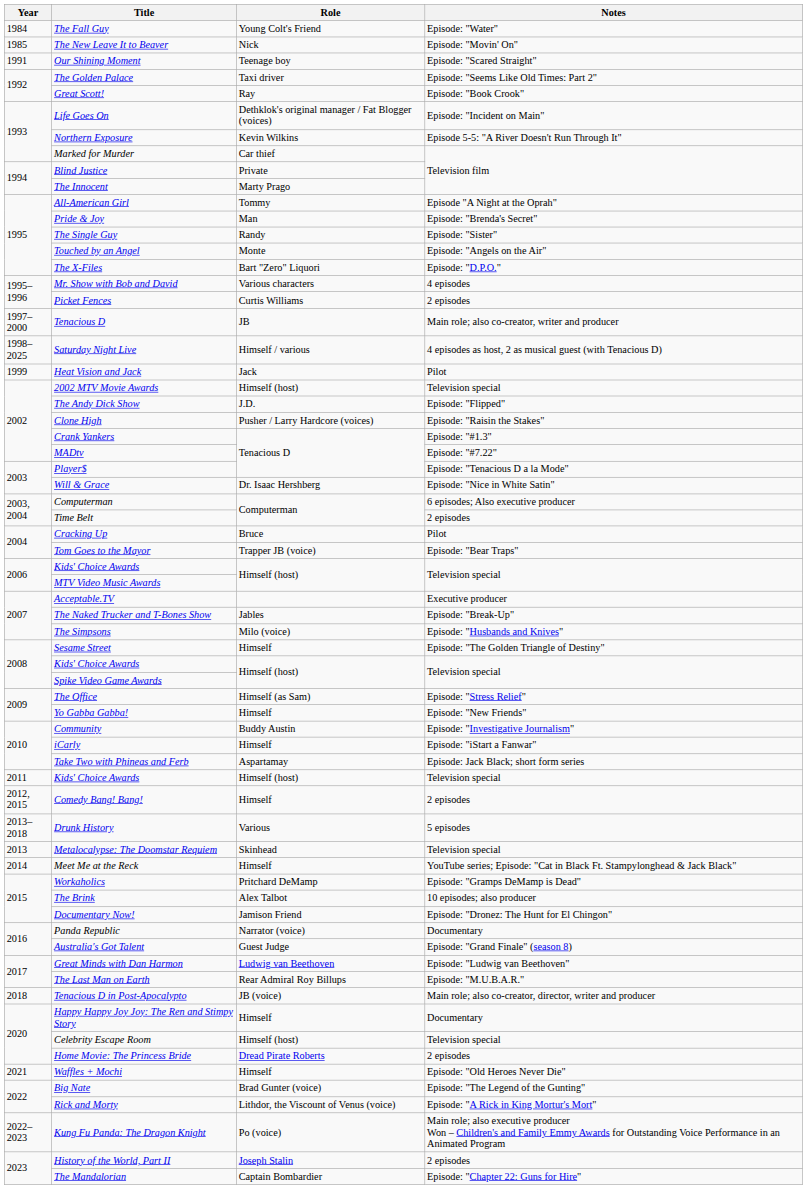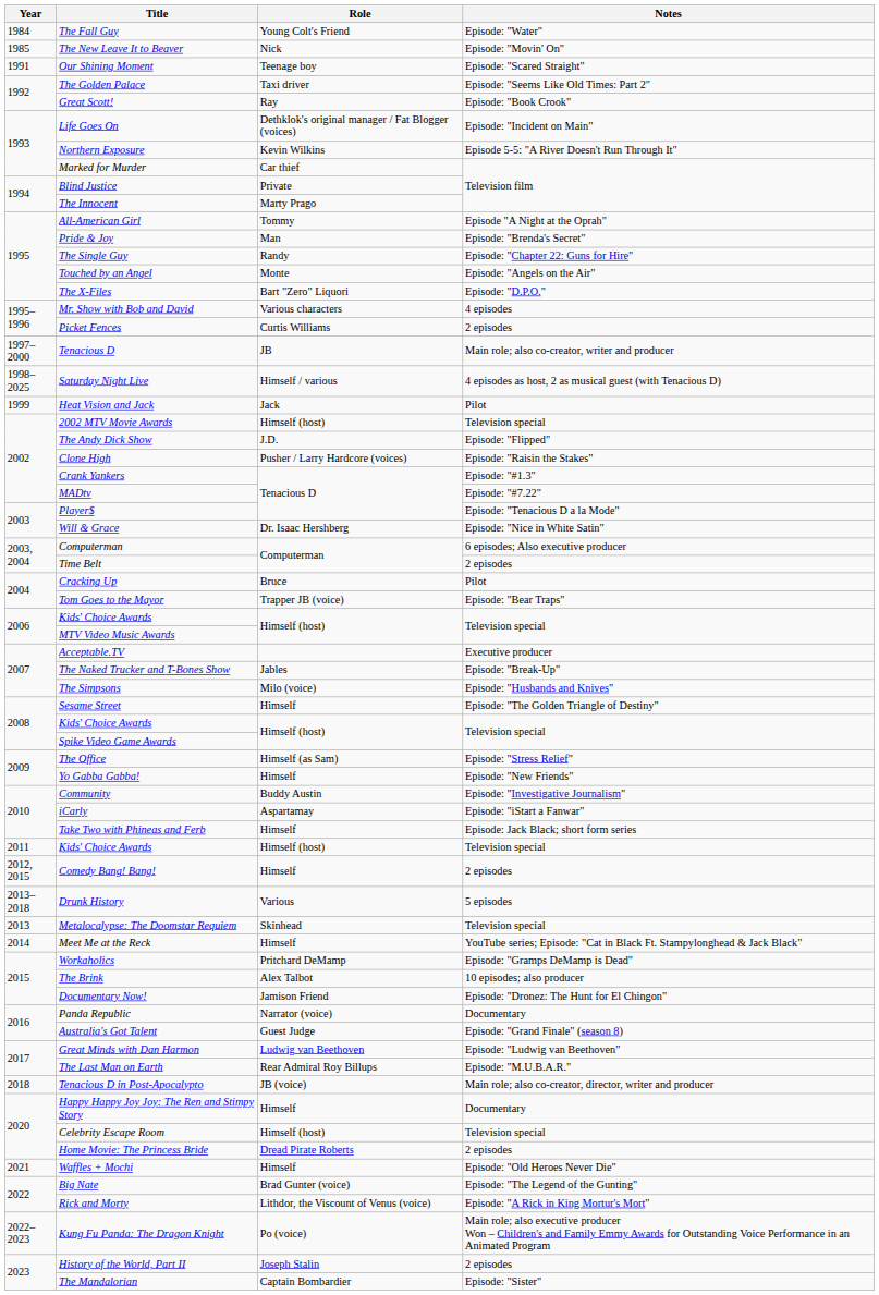 <table class="wikitable sortable">
 <tr>
 <th>Year</th>
 <th>Title</th>
 <th>Role</th>
 <th>Notes</th>
 </tr>
 <tr>
 <td>1984</td>
 <td><em><a href='#'>The Fall Guy</a></em></td>
 <td>Young Colt's Friend</td>
 <td>Episode: "Water"</td>
 </tr>
 <tr>
 <td>1985</td>
 <td><em><a href='#'>The New Leave It to Beaver</a></em></td>
 <td>Nick</td>
 <td>Episode: "Movin' On"</td>
 </tr>
 <tr>
 <td>1991</td>
 <td><em><a href='#'>Our Shining Moment</a></em></td>
 <td>Teenage boy</td>
 <td>Episode: "Scared Straight"</td>
 </tr>
 <tr>
 <td rowspan="2">1992</td>
 <td><em><a href='#'>The Golden Palace</a></em></td>
 <td>Taxi driver</td>
 <td>Episode: "Seems Like Old Times: Part 2"</td>
 </tr>
 <tr>
 <td><em><a href='#'>Great Scott!</a></em></td>
 <td>Ray</td>
 <td>Episode: "Book Crook"</td>
 </tr>
 <tr>
 <td rowspan="3">1993</td>
 <td><em><a href='#'>Life Goes On</a></em></td>
 <td>Dethklok's original manager / Fat Blogger (voices)</td>
 <td>Episode: "Incident on Main"</td>
 </tr>
 <tr>
 <td><em><a href='#'>Northern Exposure</a></em></td>
 <td>Kevin Wilkins</td>
 <td>Episode 5-5: "A River Doesn't Run Through It"</td>
 </tr>
 <tr>
 <td><em>Marked for Murder</em></td>
 <td>Car thief</td>
 <td rowspan = "3">Television film</td>
 </tr>
 <tr>
 <td rowspan="2">1994</td>
 <td><em><a href='#'>Blind Justice</a></em></td>
 <td>Private</td>
 </tr>
 <tr>
 <td><em><a href='#'>The Innocent</a></em></td>
 <td>Marty Prago</td>
 </tr>
 <tr>
 <td rowspan="5">1995</td>
 <td><em><a href='#'>All-American Girl</a></em></td>
 <td>Tommy</td>
 <td>Episode "A Night at the Oprah"</td>
 </tr>
 <tr>
 <td><em><a href='#'>Pride & Joy</a></em></td>
 <td>Man</td>
 <td>Episode: "Brenda's Secret"</td>
 </tr>
 <tr>
 <td><em><a href='#'>The Single Guy</a></em></td>
 <td>Randy</td>
-<td>Episode: "Sister"</td>
+<td>Episode: "<a href='#'>Chapter 22: Guns for Hire</a>"</td>
 </tr>
 <tr>
 <td><em><a href='#'>Touched by an Angel</a></em></td>
 <td>Monte</td>
 <td>Episode: "Angels on the Air"</td>
 </tr>
 <tr>
 <td><em><a href='#'>The X-Files</a></em></td>
 <td>Bart "Zero" Liquori</td>
 <td>Episode: "<a href='#'>D.P.O.</a>"</td>
 </tr>
 <tr>
 <td rowspan="2">1995–1996</td>
 <td><em><a href='#'>Mr. Show with Bob and David</a></em></td>
 <td>Various characters</td>
 <td>4 episodes</td>
 </tr>
 <tr>
 <td><em><a href='#'>Picket Fences</a></em></td>
 <td>Curtis Williams</td>
 <td>2 episodes</td>
 </tr>
 <tr>
 <td>1997–2000</td>
 <td><em><a href='#'>Tenacious D</a></em></td>
 <td>JB</td>
 <td>Main role; also co-creator, writer and producer</td>
 </tr>
 <tr>
 <td>1998–2025</td>
 <td><em><a href='#'>Saturday Night Live</a></em></td>
 <td>Himself / various</td>
 <td>4 episodes as host, 2 as musical guest (with Tenacious D)</td>
 </tr>
 <tr>
 <td>1999</td>
 <td><em><a href='#'>Heat Vision and Jack</a></em></td>
 <td>Jack</td>
 <td>Pilot</td>
 </tr>
 <tr>
 <td rowspan=5>2002</td>
 <td><em><a href='#'>2002 MTV Movie Awards</a></em></td>
 <td>Himself (host)</td>
 <td>Television special</td>
 </tr>
 <tr>
 <td><em><a href='#'>The Andy Dick Show</a></em></td>
 <td>J.D.</td>
 <td>Episode: "Flipped"</td>
 </tr>
 <tr>
 <td><em><a href='#'>Clone High</a></em></td>
 <td>Pusher / Larry Hardcore (voices)</td>
 <td>Episode: "Raisin the Stakes"</td>
 </tr>
 <tr>
 <td><em><a href='#'>Crank Yankers</a></em></td>
 <td rowspan=3>Tenacious D</td>
 <td>Episode: "#1.3"</td>
 </tr>
 <tr>
 <td><em><a href='#'>MADtv</a></em></td>
 <td>Episode: "#7.22"</td>
 </tr>
 <tr>
 <td rowspan="2">2003</td>
 <td><em><a href='#'>Player$</a></em></td>
 <td>Episode: "Tenacious D a la Mode"</td>
 </tr>
 <tr>
 <td><em><a href='#'>Will & Grace</a></em></td>
 <td>Dr. Isaac Hershberg</td>
 <td>Episode: "Nice in White Satin"</td>
 </tr>
 <tr>
 <td rowspan="2">2003, 2004</td>
 <td><em>Computerman</em></td>
 <td rowspan=2>Computerman</td>
 <td>6 episodes; Also executive producer</td>
 </tr>
 <tr>
 <td><em>Time Belt</em></td>
 <td>2 episodes</td>
 </tr>
 <tr>
 <td rowspan=2>2004</td>
 <td><em><a href='#'>Cracking Up</a></em></td>
 <td>Bruce</td>
 <td>Pilot</td>
 </tr>
 <tr>
 <td><em><a href='#'>Tom Goes to the Mayor</a></em></td>
 <td>Trapper JB (voice)</td>
 <td>Episode: "Bear Traps"</td>
 </tr>
 <tr>
 <td rowspan="2">2006</td>
 <td><em><a href='#'>Kids' Choice Awards</a></em></td>
 <td rowspan = "2">Himself (host)</td>
 <td rowspan = "2">Television special</td>
 </tr>
 <tr>
 <td><em><a href='#'>MTV Video Music Awards</a></em></td>
 </tr>
 <tr>
 <td rowspan=3>2007</td>
 <td><em><a href='#'>Acceptable.TV</a></em></td>
 <td></td>
 <td>Executive producer</td>
 </tr>
 <tr>
 <td><em><a href='#'>The Naked Trucker and T-Bones Show</a></em></td>
 <td>Jables</td>
 <td>Episode: "Break-Up"</td>
 </tr>
 <tr>
 <td><em><a href='#'>The Simpsons</a></em></td>
 <td>Milo (voice)</td>
 <td>Episode: "<a href='#'>Husbands and Knives</a>"</td>
 </tr>
 <tr>
 <td rowspan=3>2008</td>
 <td><em><a href='#'>Sesame Street</a></em></td>
 <td>Himself</td>
 <td>Episode: "The Golden Triangle of Destiny"</td>
 </tr>
 <tr>
 <td><em><a href='#'>Kids' Choice Awards</a></em></td>
 <td rowspan = "2">Himself (host)</td>
 <td rowspan = "2">Television special</td>
 </tr>
 <tr>
 <td><em><a href='#'>Spike Video Game Awards</a></em></td>
 </tr>
 <tr>
 <td rowspan="2">2009</td>
 <td><em><a href='#'>The Office</a></em></td>
 <td>Himself (as Sam)</td>
 <td>Episode: "<a href='#'>Stress Relief</a>"</td>
 </tr>
 <tr>
 <td><em><a href='#'>Yo Gabba Gabba!</a></em></td>
 <td>Himself</td>
 <td>Episode: "New Friends"</td>
 </tr>
 <tr>
 <td rowspan="3">2010</td>
 <td><em><a href='#'>Community</a></em></td>
 <td>Buddy Austin</td>
 <td>Episode: "<a href='#'>Investigative Journalism</a>"</td>
 </tr>
 <tr>
 <td><em><a href='#'>iCarly</a></em></td>
-<td>Himself</td>
+<td>Aspartamay</td>
 <td>Episode: "iStart a Fanwar"</td>
 </tr>
 <tr>
 <td><em><a href='#'>Take Two with Phineas and Ferb</a></em></td>
-<td>Aspartamay</td>
+<td>Himself</td>
 <td>Episode: Jack Black; short form series</td>
 </tr>
 <tr>
 <td>2011</td>
 <td><em><a href='#'>Kids' Choice Awards</a></em></td>
 <td>Himself (host)</td>
 <td>Television special</td>
 </tr>
 <tr>
 <td>2012, 2015</td>
 <td><em><a href='#'>Comedy Bang! Bang!</a></em></td>
 <td>Himself</td>
 <td>2 episodes</td>
 </tr>
 <tr>
 <td>2013–2018</td>
 <td><em><a href='#'>Drunk History</a></em></td>
 <td>Various</td>
 <td>5 episodes</td>
 </tr>
 <tr>
 <td>2013</td>
 <td><em><a href='#'>Metalocalypse: The Doomstar Requiem</a></em></td>
 <td>Skinhead</td>
 <td>Television special</td>
 </tr>
 <tr>
 <td>2014</td>
 <td><em>Meet Me at the Reck</em></td>
 <td>Himself</td>
 <td>YouTube series; Episode: "Cat in Black Ft. Stampylonghead & Jack Black"</td>
 </tr>
 <tr>
 <td rowspan="3">2015</td>
 <td><em><a href='#'>Workaholics</a></em></td>
 <td>Pritchard DeMamp</td>
 <td>Episode: "Gramps DeMamp is Dead"</td>
 </tr>
 <tr>
 <td><em><a href='#'>The Brink</a></em></td>
 <td>Alex Talbot</td>
 <td>10 episodes; also producer</td>
 </tr>
 <tr>
 <td><em><a href='#'>Documentary Now!</a></em></td>
 <td>Jamison Friend</td>
 <td>Episode: "Dronez: The Hunt for El Chingon"</td>
 </tr>
 <tr>
 <td rowspan="2">2016</td>
 <td><em>Panda Republic</em></td>
 <td>Narrator (voice)</td>
 <td>Documentary</td>
 </tr>
 <tr>
 <td><em><a href='#'>Australia's Got Talent</a></em></td>
 <td>Guest Judge</td>
 <td>Episode: "Grand Finale" (<a href='#'>season 8</a>)</td>
 </tr>
 <tr>
 <td rowspan="2">2017</td>
 <td><em><a href='#'>Great Minds with Dan Harmon</a></em></td>
 <td><a href='#'>Ludwig van Beethoven</a></td>
 <td>Episode: "Ludwig van Beethoven"</td>
 </tr>
 <tr>
 <td><em><a href='#'>The Last Man on Earth</a></em></td>
 <td>Rear Admiral Roy Billups</td>
 <td>Episode: "M.U.B.A.R."</td>
 </tr>
 <tr>
 <td>2018</td>
 <td><em><a href='#'>Tenacious D in Post-Apocalypto</a></em></td>
 <td>JB (voice)</td>
 <td>Main role; also co-creator, director, writer and producer</td>
 </tr>
 <tr>
 <td rowspan="3">2020</td>
 <td><em><a href='#'>Happy Happy Joy Joy: The Ren and Stimpy Story</a></em></td>
 <td>Himself</td>
 <td>Documentary</td>
 </tr>
 <tr>
 <td><em>Celebrity Escape Room</em></td>
 <td>Himself (host)</td>
 <td>Television special</td>
 </tr>
 <tr>
 <td><em><a href='#'>Home Movie: The Princess Bride</a></em></td>
 <td><a href='#'>Dread Pirate Roberts</a></td>
 <td>2 episodes</td>
 </tr>
 <tr>
 <td>2021</td>
 <td><em><a href='#'>Waffles + Mochi</a></em></td>
 <td>Himself</td>
 <td>Episode: "Old Heroes Never Die"</td>
 </tr>
 <tr>
 <td rowspan="2">2022</td>
 <td><em><a href='#'>Big Nate</a></em></td>
 <td>Brad Gunter (voice)</td>
 <td>Episode: "The Legend of the Gunting"</td>
 </tr>
 <tr>
 <td><em><a href='#'>Rick and Morty</a></em></td>
 <td>Lithdor, the Viscount of Venus (voice)</td>
 <td>Episode: "<a href='#'>A Rick in King Mortur's Mort</a>"</td>
 </tr>
 <tr>
 <td>2022–2023</td>
 <td><em><a href='#'>Kung Fu Panda: The Dragon Knight</a></em></td>
 <td>Po (voice)</td>
 <td>Main role; also executive producer<br>Won – <a href='#'>Children's and Family Emmy Awards</a> for Outstanding Voice Performance in an Animated Program</td>
 </tr>
 <tr>
 <td rowspan="2">2023</td>
 <td><em><a href='#'>History of the World, Part II</a> </em></td>
 <td><a href='#'>Joseph Stalin</a></td>
 <td>2 episodes</td>
 </tr>
 <tr>
 <td><em><a href='#'>The Mandalorian</a></em></td>
 <td>Captain Bombardier</td>
-<td>Episode: "<a href='#'>Chapter 22: Guns for Hire</a>"</td>
+<td>Episode: "Sister"</td>
 </tr>
 </table>
